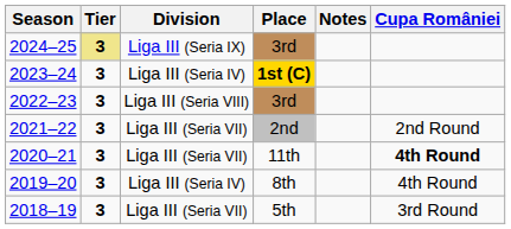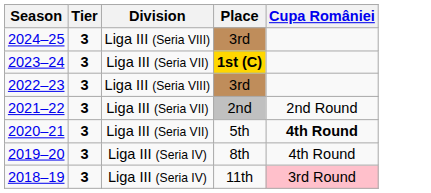 <table class="wikitable" style="text-align:center; font-size:90%">
 <tr>
 <th>Season</th>
 <th>Tier</th>
 <th>Division</th>
 <th>Place</th>
-<th>Notes</th>
 <th><a href='#'>Cupa României</a></th>
 </tr>
 <tr>
 <td><a href='#'>2024–25</a></td>
-<td style="background: khaki;"><strong>3</strong></td>
-<td><a href='#'>Liga III</a> <small>(Seria IX)</small></td>
+<td><strong>3</strong></td>
+<td>Liga III <small>(Seria VIII)</small></td>
 <td align=center bgcolor=#BF8D5B>3rd</td>
-<td></td>
 <td></td>
 </tr>
 <tr>
 <td><a href='#'>2023–24</a></td>
 <td><strong>3</strong></td>
-<td>Liga III <small>(Seria IV)</small></td>
+<td>Liga III <small>(Seria VII)</small></td>
 <td align=center bgcolor=gold><strong>1st</strong> <strong>(C)</strong></td>
-<td></td>
 <td></td>
 </tr>
 <tr>
 <td><a href='#'>2022–23</a></td>
 <td><strong>3</strong></td>
 <td>Liga III <small>(Seria VIII)</small></td>
 <td align=center bgcolor=#BF8D5B>3rd</td>
 <td></td>
-<td></td>
 </tr>
 <tr>
 <td><a href='#'>2021–22</a></td>
 <td><strong>3</strong></td>
 <td>Liga III <small>(Seria VII)</small></td>
 <td align=center bgcolor=silver>2nd</td>
-<td></td>
 <td>2nd Round</td>
 </tr>
 <tr>
 <td><a href='#'>2020–21</a></td>
 <td><strong>3</strong></td>
 <td>Liga III <small>(Seria VII)</small></td>
-<td>11th</td>
-<td></td>
+<td>5th</td>
 <td><strong>4th Round</strong></td>
 </tr>
 <tr>
 <td><a href='#'>2019–20</a></td>
 <td><strong>3</strong></td>
 <td>Liga III <small>(Seria IV)</small></td>
 <td>8th</td>
-<td></td>
 <td>4th Round</td>
 </tr>
 <tr>
 <td><a href='#'>2018–19</a></td>
 <td><strong>3</strong></td>
-<td>Liga III <small>(Seria VII)</small></td>
-<td>5th</td>
-<td></td>
-<td>3rd Round</td>
+<td>Liga III <small>(Seria IV)</small></td>
+<td>11th</td>
+<td style="background: pink;">3rd Round</td>
 </tr>
 </table>
